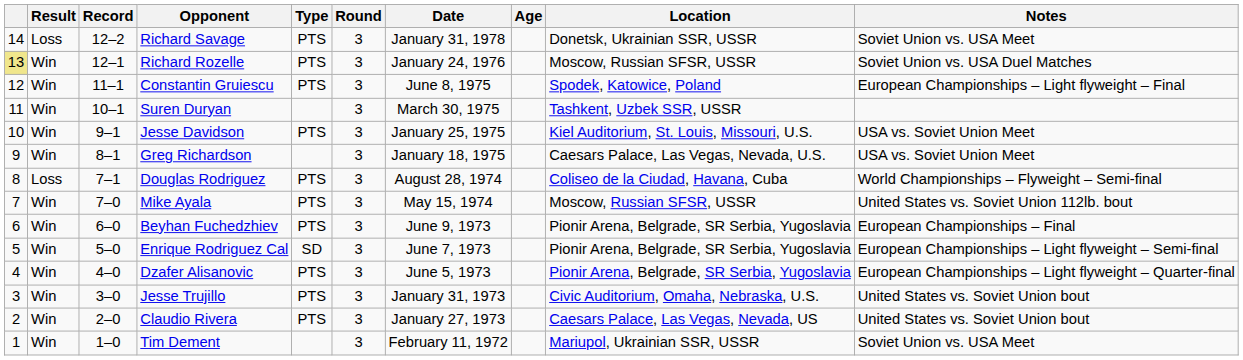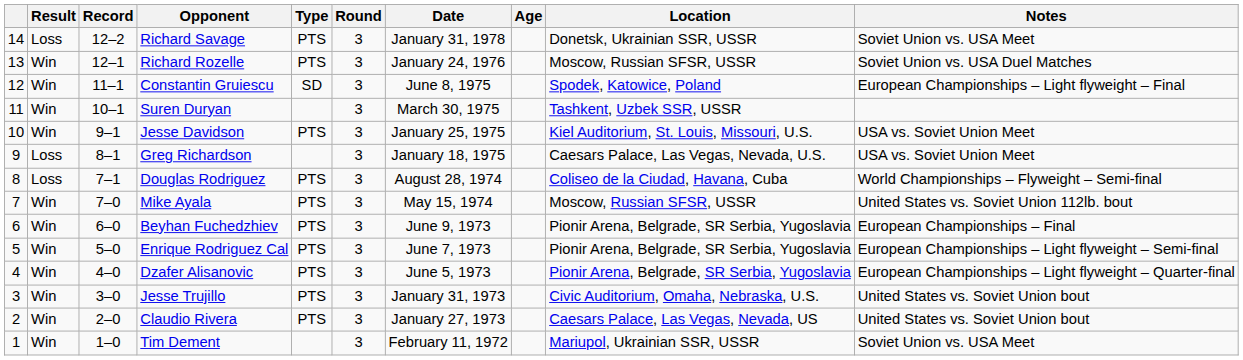 <table class="wikitable">
 <tr>
 <th align="center"></th>
 <th align="center">Result</th>
 <th align="center">Record</th>
 <th align="center">Opponent</th>
 <th align="center">Type</th>
 <th align="center">Round</th>
 <th align="center">Date</th>
 <th align="center">Age</th>
 <th align="center">Location</th>
 <th align="center">Notes</th>
 </tr>
 <tr>
 <td align="center">14</td>
 <td>Loss</td>
 <td align="center">12–2</td>
 <td> <a href='#'>Richard Savage</a></td>
 <td align="center">PTS</td>
 <td align="center">3</td>
 <td align="center">January 31, 1978</td>
 <td align="center"></td>
 <td> Donetsk, Ukrainian SSR, USSR</td>
 <td>Soviet Union vs. USA Meet</td>
 </tr>
 <tr>
-<td align="center" style="background: khaki;">13</td>
+<td align="center">13</td>
 <td>Win</td>
 <td align="center">12–1</td>
 <td> <a href='#'>Richard Rozelle</a></td>
 <td align="center">PTS</td>
 <td align="center">3</td>
 <td align="center">January 24, 1976</td>
 <td align="center"></td>
 <td> Moscow, Russian SFSR, USSR</td>
 <td>Soviet Union vs. USA Duel Matches</td>
 </tr>
 <tr>
 <td align="center">12</td>
 <td>Win</td>
 <td align="center">11–1</td>
 <td> <a href='#'>Constantin Gruiescu</a></td>
-<td align="center">PTS</td>
+<td align="center">SD</td>
 <td align="center">3</td>
 <td align="center">June 8, 1975</td>
 <td align="center"></td>
 <td> <a href='#'>Spodek</a>, <a href='#'>Katowice</a>, <a href='#'>Poland</a></td>
 <td>European Championships – Light flyweight – Final</td>
 </tr>
 <tr>
 <td align="center">11</td>
 <td>Win</td>
 <td align="center">10–1</td>
 <td> <a href='#'>Suren Duryan</a></td>
 <td align="center"></td>
 <td align="center">3</td>
 <td align="center">March 30, 1975</td>
 <td align="center"></td>
 <td> <a href='#'>Tashkent</a>, <a href='#'>Uzbek SSR</a>, USSR</td>
 <td></td>
 </tr>
 <tr>
 <td align="center">10</td>
 <td>Win</td>
 <td align="center">9–1</td>
 <td> <a href='#'>Jesse Davidson</a></td>
 <td align="center">PTS</td>
 <td align="center">3</td>
 <td align="center">January 25, 1975</td>
 <td align="center"></td>
 <td> <a href='#'>Kiel Auditorium</a>, <a href='#'>St. Louis</a>, <a href='#'>Missouri</a>, U.S.</td>
 <td>USA vs. Soviet Union Meet</td>
 </tr>
 <tr>
 <td align="center">9</td>
-<td>Win</td>
+<td>Loss</td>
 <td align="center">8–1</td>
 <td> <a href='#'>Greg Richardson</a></td>
 <td align="center"></td>
 <td align="center">3</td>
 <td align="center">January 18, 1975</td>
 <td align="center"></td>
 <td> Caesars Palace, Las Vegas, Nevada, U.S.</td>
 <td>USA vs. Soviet Union Meet</td>
 </tr>
 <tr>
 <td align="center">8</td>
 <td>Loss</td>
 <td align="center">7–1</td>
 <td> <a href='#'>Douglas Rodriguez</a></td>
 <td align="center">PTS</td>
 <td align="center">3</td>
 <td align="center">August 28, 1974</td>
 <td align="center"></td>
 <td> <a href='#'>Coliseo de la Ciudad</a>, <a href='#'>Havana</a>, Cuba</td>
 <td>World Championships – Flyweight – Semi-final</td>
 </tr>
 <tr>
 <td align="center">7</td>
 <td>Win</td>
 <td align="center">7–0</td>
 <td> <a href='#'>Mike Ayala</a></td>
 <td align="center">PTS</td>
 <td align="center">3</td>
 <td align="center">May 15, 1974</td>
 <td align="center"></td>
 <td> Moscow, <a href='#'>Russian SFSR</a>, USSR</td>
 <td>United States vs. Soviet Union 112lb. bout</td>
 </tr>
 <tr>
 <td align="center">6</td>
 <td>Win</td>
 <td align="center">6–0</td>
 <td> <a href='#'>Beyhan Fuchedzhiev</a></td>
 <td align="center">PTS</td>
 <td align="center">3</td>
 <td align="center">June 9, 1973</td>
 <td align="center"></td>
 <td> Pionir Arena, Belgrade, SR Serbia, Yugoslavia</td>
 <td>European Championships – Final</td>
 </tr>
 <tr>
 <td align="center">5</td>
 <td>Win</td>
 <td align="center">5–0</td>
 <td> <a href='#'>Enrique Rodriguez Cal</a></td>
-<td align="center">SD</td>
+<td align="center">PTS</td>
 <td align="center">3</td>
 <td align="center">June 7, 1973</td>
 <td align="center"></td>
 <td> Pionir Arena, Belgrade, SR Serbia, Yugoslavia</td>
 <td>European Championships – Light flyweight – Semi-final</td>
 </tr>
 <tr>
 <td align="center">4</td>
 <td>Win</td>
 <td align="center">4–0</td>
 <td> <a href='#'>Dzafer Alisanovic</a></td>
 <td align="center">PTS</td>
 <td align="center">3</td>
 <td align="center">June 5, 1973</td>
 <td align="center"></td>
 <td> <a href='#'>Pionir Arena</a>, Belgrade, <a href='#'>SR Serbia</a>, <a href='#'>Yugoslavia</a></td>
 <td>European Championships – Light flyweight – Quarter-final</td>
 </tr>
 <tr>
 <td align="center">3</td>
 <td>Win</td>
 <td align="center">3–0</td>
 <td> <a href='#'>Jesse Trujillo</a></td>
 <td align="center">PTS</td>
 <td align="center">3</td>
 <td align="center">January 31, 1973</td>
 <td align="center"></td>
 <td> <a href='#'>Civic Auditorium</a>, <a href='#'>Omaha</a>, <a href='#'>Nebraska</a>, U.S.</td>
 <td>United States vs. Soviet Union bout</td>
 </tr>
 <tr>
 <td align="center">2</td>
 <td>Win</td>
 <td align="center">2–0</td>
 <td> <a href='#'>Claudio Rivera</a></td>
 <td align="center">PTS</td>
 <td align="center">3</td>
 <td align="center">January 27, 1973</td>
 <td align="center"></td>
 <td> <a href='#'>Caesars Palace</a>, <a href='#'>Las Vegas</a>, <a href='#'>Nevada</a>, US</td>
 <td>United States vs. Soviet Union bout</td>
 </tr>
 <tr>
 <td align="center">1</td>
 <td>Win</td>
 <td align="center">1–0</td>
 <td> <a href='#'>Tim Dement</a></td>
 <td align="center"></td>
 <td align="center">3</td>
 <td align="center">February 11, 1972</td>
 <td align="center"></td>
 <td> <a href='#'>Mariupol</a>, Ukrainian SSR, USSR</td>
 <td>Soviet Union vs. USA Meet</td>
 </tr>
 </table>
